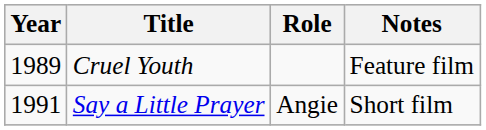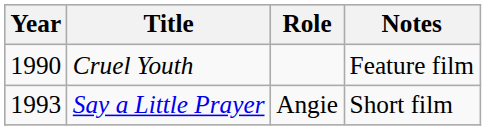 <table class=wikitable>
 <tr>
 <th>Year</th>
 <th>Title</th>
 <th>Role</th>
 <th>Notes</th>
 </tr>
 <tr>
-<td>1989</td>
+<td>1990</td>
 <td><em>Cruel Youth</em></td>
 <td></td>
 <td>Feature film</td>
 </tr>
 <tr>
-<td>1991</td>
+<td>1993</td>
 <td><em><a href='#'>Say a Little Prayer</a></em></td>
 <td>Angie</td>
 <td>Short film</td>
 </tr>
 </table>
